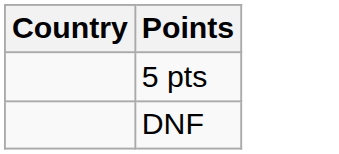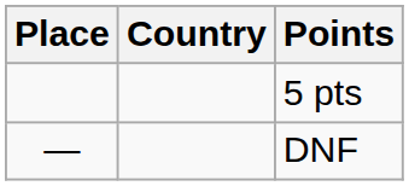 <table class=wikitable>
 <tr>
+<th>Place</th>
 <th>Country</th>
 <th>Points</th>
 </tr>
 <tr>
+<td align=center></td>
 <td></td>
 <td>5 pts</td>
 </tr>
 <tr>
+<td align=center>—</td>
 <td></td>
 <td>DNF</td>
 </tr>
 </table>
